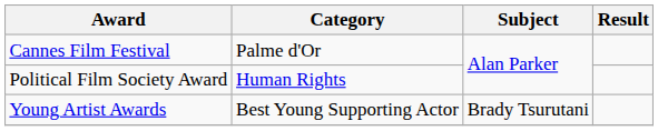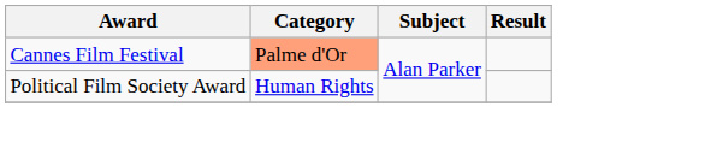 <table class="wikitable">
 <tr>
 <th>Award</th>
 <th>Category</th>
 <th>Subject</th>
 <th>Result</th>
 </tr>
 <tr>
 <td><a href='#'>Cannes Film Festival</a></td>
-<td>Palme d'Or</td>
+<td style="background: lightsalmon;">Palme d'Or</td>
 <td rowspan=2><a href='#'>Alan Parker</a></td>
 <td></td>
 </tr>
 <tr>
 <td>Political Film Society Award</td>
 <td><a href='#'>Human Rights</a></td>
 <td></td>
 </tr>
 <tr>
-<td><a href='#'>Young Artist Awards</a></td>
-<td>Best Young Supporting Actor</td>
-<td>Brady Tsurutani</td>
-<td></td>
-</tr>
-<tr>
 </tr>
 </table>
